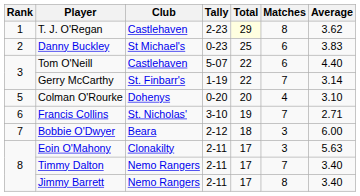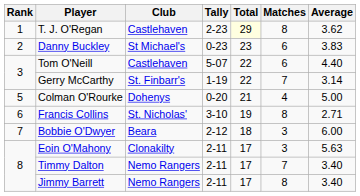 <table class="wikitable">
 <tr>
 <th>Rank</th>
 <th>Player</th>
 <th>Club</th>
 <th>Tally</th>
 <th>Total</th>
 <th>Matches</th>
 <th>Average</th>
 </tr>
 <tr>
 <td rowspan="1" style="text-align:center;">1</td>
 <td>T. J. O'Regan</td>
 <td><a href='#'>Castlehaven</a></td>
 <td align=center>2-23</td>
 <td align=center style="background: lightyellow;">29</td>
 <td align=center>8</td>
 <td align=center>3.62</td>
 </tr>
 <tr>
 <td rowspan="1" style="text-align:center;">2</td>
 <td><a href='#'>Danny Buckley</a></td>
 <td><a href='#'>St Michael's</a></td>
 <td align=center>0-23</td>
-<td align=center>25</td>
+<td align=center>23</td>
 <td align=center>6</td>
 <td align=center>3.83</td>
 </tr>
 <tr>
 <td rowspan="2" style="text-align:center;">3</td>
 <td>Tom O'Neill</td>
 <td><a href='#'>Castlehaven</a></td>
 <td align=center>5-07</td>
 <td align=center>22</td>
 <td align=center>6</td>
 <td align=center>4.40</td>
 </tr>
 <tr>
 <td>Gerry McCarthy</td>
 <td><a href='#'>St. Finbarr's</a></td>
 <td align=center>1-19</td>
 <td align=center>22</td>
 <td align=center>7</td>
 <td align=center>3.14</td>
 </tr>
 <tr>
 <td rowspan="1" style="text-align:center;">5</td>
 <td>Colman O'Rourke</td>
 <td><a href='#'>Dohenys</a></td>
 <td align=center>0-20</td>
-<td align=center>20</td>
+<td align=center>21</td>
 <td align=center>4</td>
-<td align=center>3.10</td>
+<td align=center>5.00</td>
 </tr>
 <tr>
 <td rowspan="1" style="text-align:center;">6</td>
 <td><a href='#'>Francis Collins</a></td>
 <td><a href='#'>St. Nicholas'</a></td>
 <td align=center>3-10</td>
 <td align=center>19</td>
-<td align=center>7</td>
+<td align=center>8</td>
 <td align=center>2.71</td>
 </tr>
 <tr>
 <td rowspan="1" style="text-align:center;">7</td>
 <td><a href='#'>Bobbie O'Dwyer</a></td>
 <td><a href='#'>Beara</a></td>
 <td align=center>2-12</td>
 <td align=center>18</td>
 <td align=center>3</td>
 <td align=center>6.00</td>
 </tr>
 <tr>
 <td rowspan="3" style="text-align:center;">8</td>
 <td><a href='#'>Eoin O'Mahony</a></td>
 <td><a href='#'>Clonakilty</a></td>
 <td align=center>2-11</td>
 <td align=center>17</td>
 <td align=center>3</td>
 <td align=center>5.63</td>
 </tr>
 <tr>
 <td><a href='#'>Timmy Dalton</a></td>
 <td><a href='#'>Nemo Rangers</a></td>
 <td align=center>2-11</td>
 <td align=center>17</td>
 <td align=center>7</td>
 <td align=center>3.40</td>
 </tr>
 <tr>
 <td><a href='#'>Jimmy Barrett</a></td>
 <td><a href='#'>Nemo Rangers</a></td>
 <td align=center>2-11</td>
 <td align=center>17</td>
 <td align=center>8</td>
 <td align=center>3.40</td>
 </tr>
 </table>
